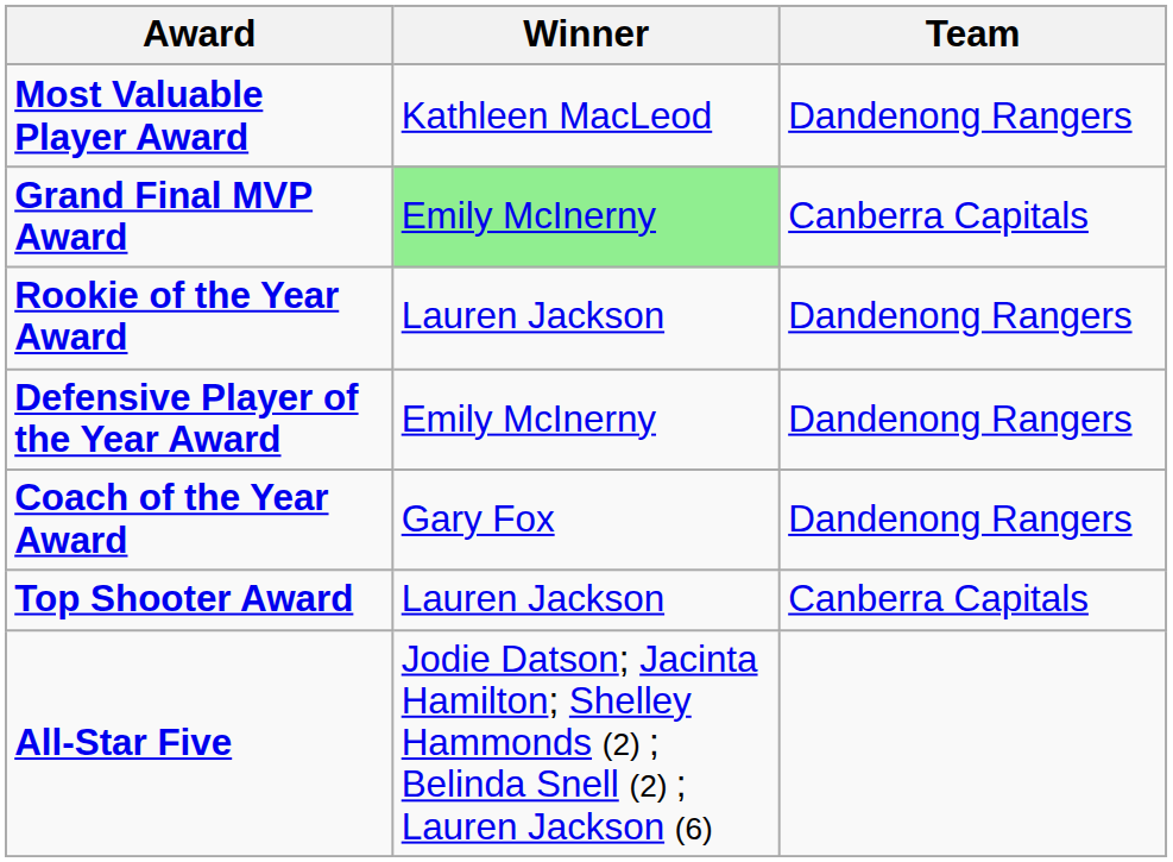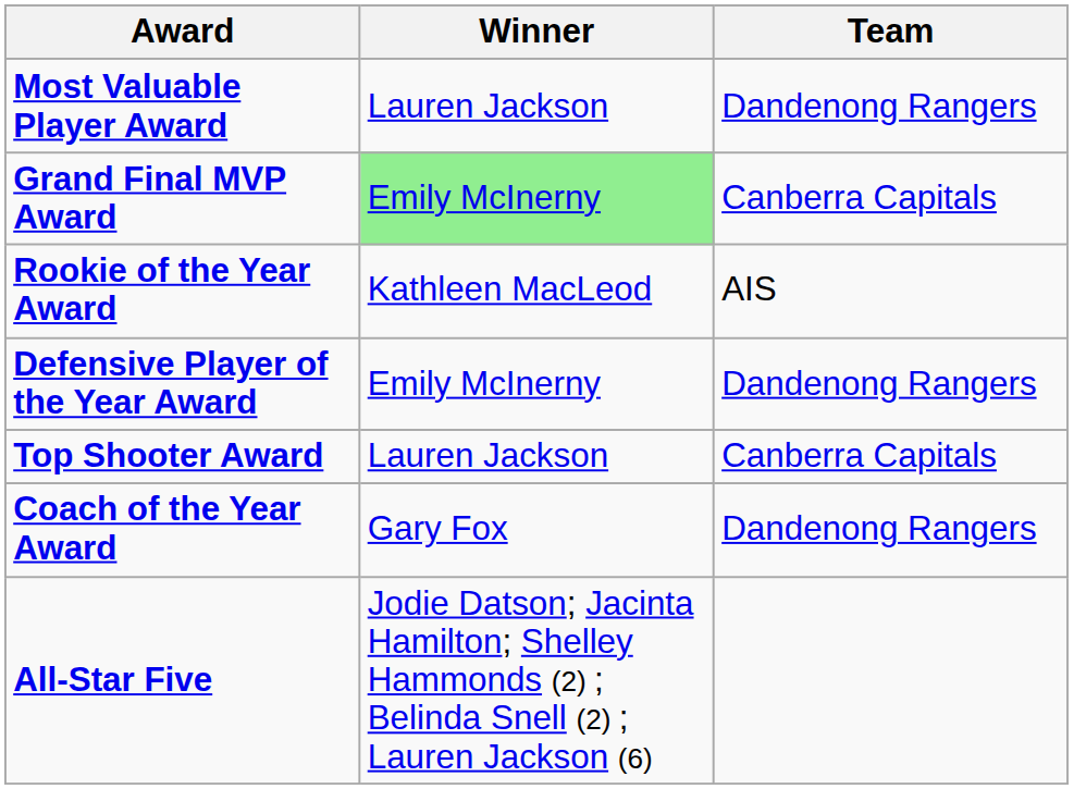 <table class="wikitable" style="width: 80%">
 <tr>
 <th width=125>Award</th>
 <th width=125>Winner</th>
 <th width=125>Team</th>
 </tr>
 <tr>
 <td><strong><a href='#'>Most Valuable Player Award</a></strong></td>
-<td><a href='#'>Kathleen MacLeod</a></td>
+<td><a href='#'>Lauren Jackson</a></td>
 <td><a href='#'>Dandenong Rangers</a></td>
 </tr>
 <tr>
 <td><strong><a href='#'>Grand Final MVP Award</a></strong></td>
 <td style="background: lightgreen;"><a href='#'>Emily McInerny</a></td>
 <td><a href='#'>Canberra Capitals</a></td>
 </tr>
 <tr>
 <td><strong><a href='#'>Rookie of the Year Award</a></strong></td>
-<td><a href='#'>Lauren Jackson</a></td>
-<td><a href='#'>Dandenong Rangers</a></td>
+<td><a href='#'>Kathleen MacLeod</a></td>
+<td>AIS</td>
 </tr>
 <tr>
 <td><strong><a href='#'>Defensive Player of the Year Award</a></strong></td>
 <td><a href='#'>Emily McInerny</a></td>
 <td><a href='#'>Dandenong Rangers</a></td>
 </tr>
 <tr>
+<td><strong><a href='#'>Top Shooter Award</a></strong></td>
+<td><a href='#'>Lauren Jackson</a></td>
+<td><a href='#'>Canberra Capitals</a></td>
+</tr>
+<tr>
 <td><strong><a href='#'>Coach of the Year Award</a></strong></td>
 <td><a href='#'>Gary Fox</a></td>
 <td><a href='#'>Dandenong Rangers</a></td>
-</tr>
-<tr>
-<td><strong><a href='#'>Top Shooter Award</a></strong></td>
-<td><a href='#'>Lauren Jackson</a></td>
-<td><a href='#'>Canberra Capitals</a></td>
 </tr>
 <tr>
 <td><strong><a href='#'>All-Star Five</a></strong></td>
 <td><a href='#'>Jodie Datson</a>; <a href='#'>Jacinta Hamilton</a>; <a href='#'>Shelley Hammonds</a> <small> (2) </small>; <a href='#'>Belinda Snell</a> <small> (2) </small>; <a href='#'>Lauren Jackson</a> <small> (6) </small></td>
 <td></td>
 </tr>
 <tr>
 </tr>
 </table>
